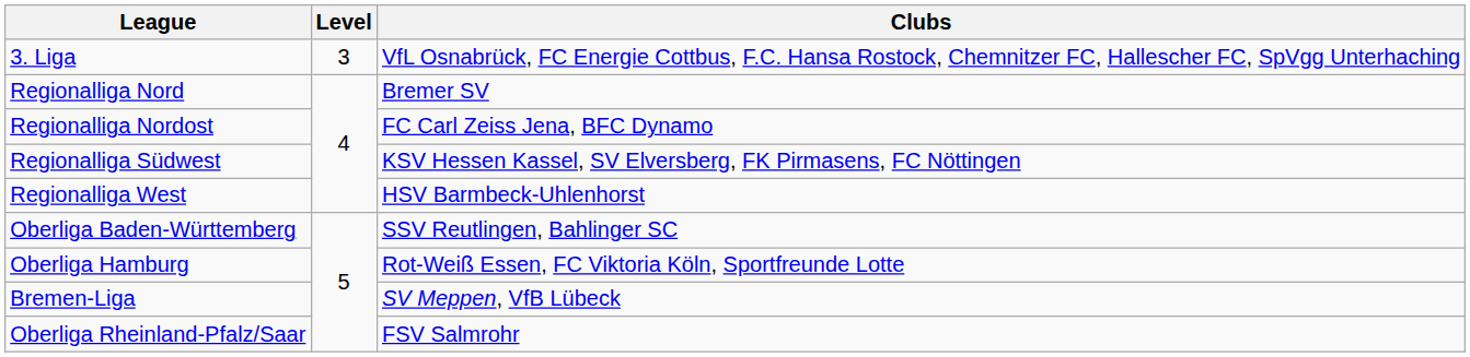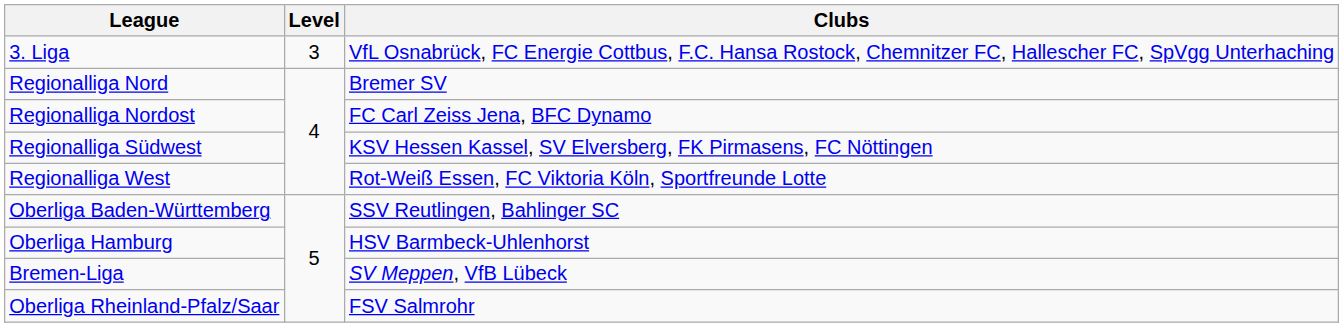 <table class="wikitable">
 <tr>
 <th>League</th>
 <th>Level</th>
 <th>Clubs</th>
 </tr>
 <tr align="center">
 <td align="left"><a href='#'>3. Liga</a></td>
 <td>3</td>
 <td align="left"><a href='#'>VfL Osnabrück</a>, <a href='#'>FC Energie Cottbus</a>, <a href='#'>F.C. Hansa Rostock</a>, <a href='#'>Chemnitzer FC</a>, <a href='#'>Hallescher FC</a>, <a href='#'>SpVgg Unterhaching</a></td>
 </tr>
 <tr align="center">
 <td align="left"><a href='#'>Regionalliga Nord</a></td>
 <td rowspan=4>4</td>
 <td align="left"><a href='#'>Bremer SV</a></td>
 </tr>
 <tr align="center">
 <td align="left"><a href='#'>Regionalliga Nordost</a></td>
 <td align="left"><a href='#'>FC Carl Zeiss Jena</a>, <a href='#'>BFC Dynamo</a></td>
 </tr>
 <tr align="center">
 <td align="left"><a href='#'>Regionalliga Südwest</a></td>
 <td align="left"><a href='#'>KSV Hessen Kassel</a>, <a href='#'>SV Elversberg</a>, <a href='#'>FK Pirmasens</a>, <a href='#'>FC Nöttingen</a></td>
 </tr>
 <tr align="center">
 <td align="left"><a href='#'>Regionalliga West</a></td>
-<td align="left"><a href='#'>HSV Barmbeck-Uhlenhorst</a></td>
+<td align="left"><a href='#'>Rot-Weiß Essen</a>, <a href='#'>FC Viktoria Köln</a>, <a href='#'>Sportfreunde Lotte</a></td>
 </tr>
 <tr align="center">
 <td align="left"><a href='#'>Oberliga Baden-Württemberg</a></td>
 <td rowspan=4>5</td>
 <td align="left"><a href='#'>SSV Reutlingen</a>, <a href='#'>Bahlinger SC</a></td>
 </tr>
 <tr align="center">
 <td align="left"><a href='#'>Oberliga Hamburg</a></td>
-<td align="left"><a href='#'>Rot-Weiß Essen</a>, <a href='#'>FC Viktoria Köln</a>, <a href='#'>Sportfreunde Lotte</a></td>
+<td align="left"><a href='#'>HSV Barmbeck-Uhlenhorst</a></td>
 </tr>
 <tr align="center">
 <td align="left"><a href='#'>Bremen-Liga</a></td>
 <td align="left"><em><a href='#'>SV Meppen</a></em>, <a href='#'>VfB Lübeck</a></td>
 </tr>
 <tr align="center">
 <td align="left"><a href='#'>Oberliga Rheinland-Pfalz/Saar</a></td>
 <td align="left"><a href='#'>FSV Salmrohr</a></td>
 </tr>
 </table>
